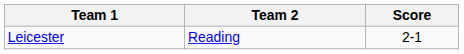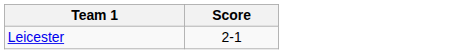 <table class="wikitable" style="font-size: 100%">
 <tr>
 <th width=200>Team 1</th>
-<th width=200>Team 2</th>
 <th width=100>Score</th>
 </tr>
 <tr>
 <td><a href='#'>Leicester</a></td>
-<td><a href='#'>Reading</a></td>
 <td align=center>2-1</td>
 </tr>
 </table>
